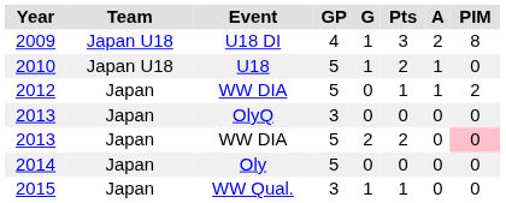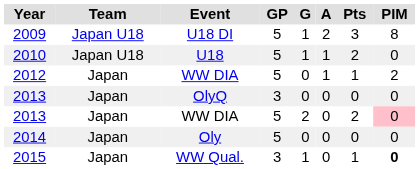 <table BORDER="0" CELLPADDING="2" CELLSPACING="0" width="35%">
 <tr ALIGN="center" bgcolor="#e0e0e0">
 <th>Year</th>
 <th>Team</th>
 <th>Event</th>
 <th>GP</th>
 <th>G</th>
+<th>A</th>
 <th>Pts</th>
-<th>A</th>
 <th>PIM</th>
 </tr>
 <tr ALIGN="center">
 <td><a href='#'>2009</a></td>
 <td><a href='#'>Japan U18</a></td>
 <td><a href='#'>U18 DI</a></td>
-<td>4</td>
+<td>5</td>
 <td>1</td>
+<td>2</td>
 <td>3</td>
-<td>2</td>
 <td>8</td>
 </tr>
 <tr ALIGN="center" bgcolor="#f0f0f0">
 <td><a href='#'>2010</a></td>
 <td>Japan U18</td>
 <td><a href='#'>U18</a></td>
 <td>5</td>
 <td>1</td>
+<td>1</td>
 <td>2</td>
-<td>1</td>
 <td>0</td>
 </tr>
 <tr ALIGN="center">
 <td><a href='#'>2012</a></td>
 <td>Japan</td>
 <td><a href='#'>WW DIA</a></td>
 <td>5</td>
 <td>0</td>
 <td>1</td>
 <td>1</td>
 <td>2</td>
 </tr>
 <tr ALIGN="center" bgcolor="#f0f0f0">
 <td><a href='#'>2013</a></td>
 <td>Japan</td>
 <td><a href='#'>OlyQ</a></td>
 <td>3</td>
 <td>0</td>
 <td>0</td>
 <td>0</td>
 <td>0</td>
 </tr>
 <tr ALIGN="center">
 <td><a href='#'>2013</a></td>
 <td>Japan</td>
 <td>WW DIA</td>
 <td>5</td>
 <td>2</td>
+<td>0</td>
 <td>2</td>
-<td>0</td>
 <td style="background: pink;">0</td>
 </tr>
 <tr ALIGN="center" bgcolor="#f0f0f0">
 <td><a href='#'>2014</a></td>
 <td>Japan</td>
 <td><a href='#'>Oly</a></td>
 <td>5</td>
 <td>0</td>
 <td>0</td>
 <td>0</td>
 <td>0</td>
 </tr>
 <tr ALIGN="center">
 <td><a href='#'>2015</a></td>
 <td>Japan</td>
 <td><a href='#'>WW Qual.</a></td>
 <td>3</td>
 <td>1</td>
+<td>0</td>
 <td>1</td>
-<td>0</td>
-<td>0</td>
+<td><strong>0</strong></td>
 </tr>
 </table>
